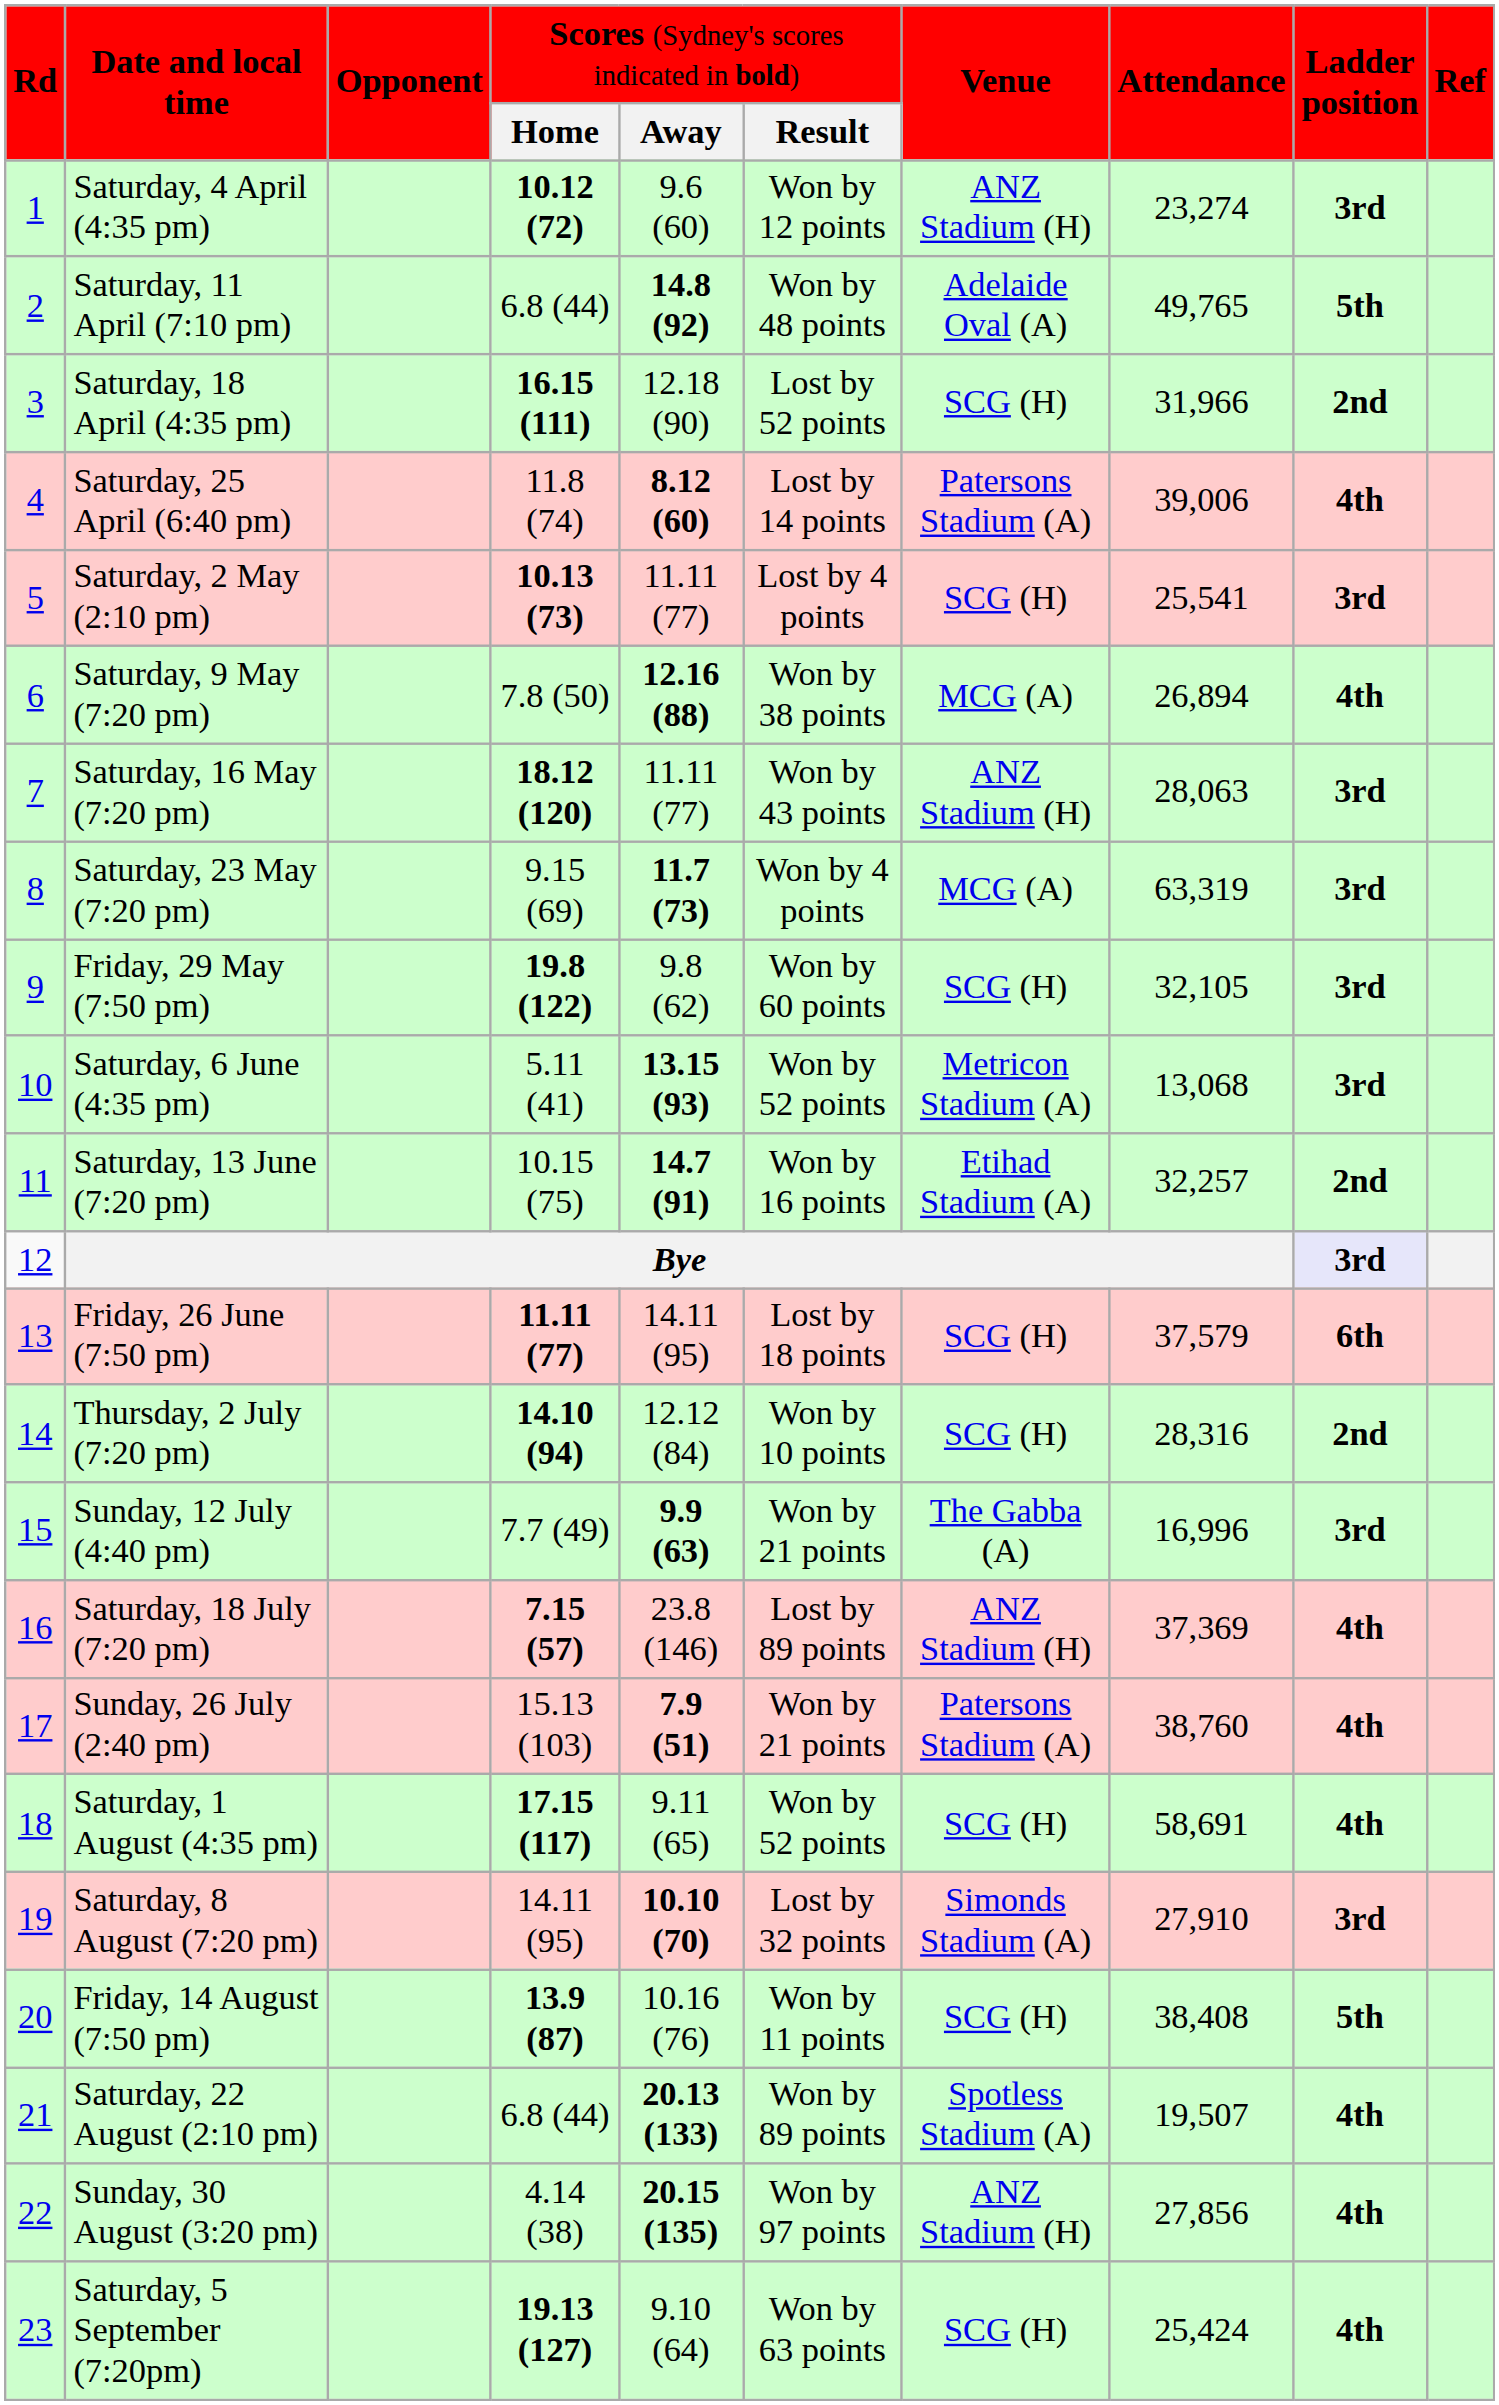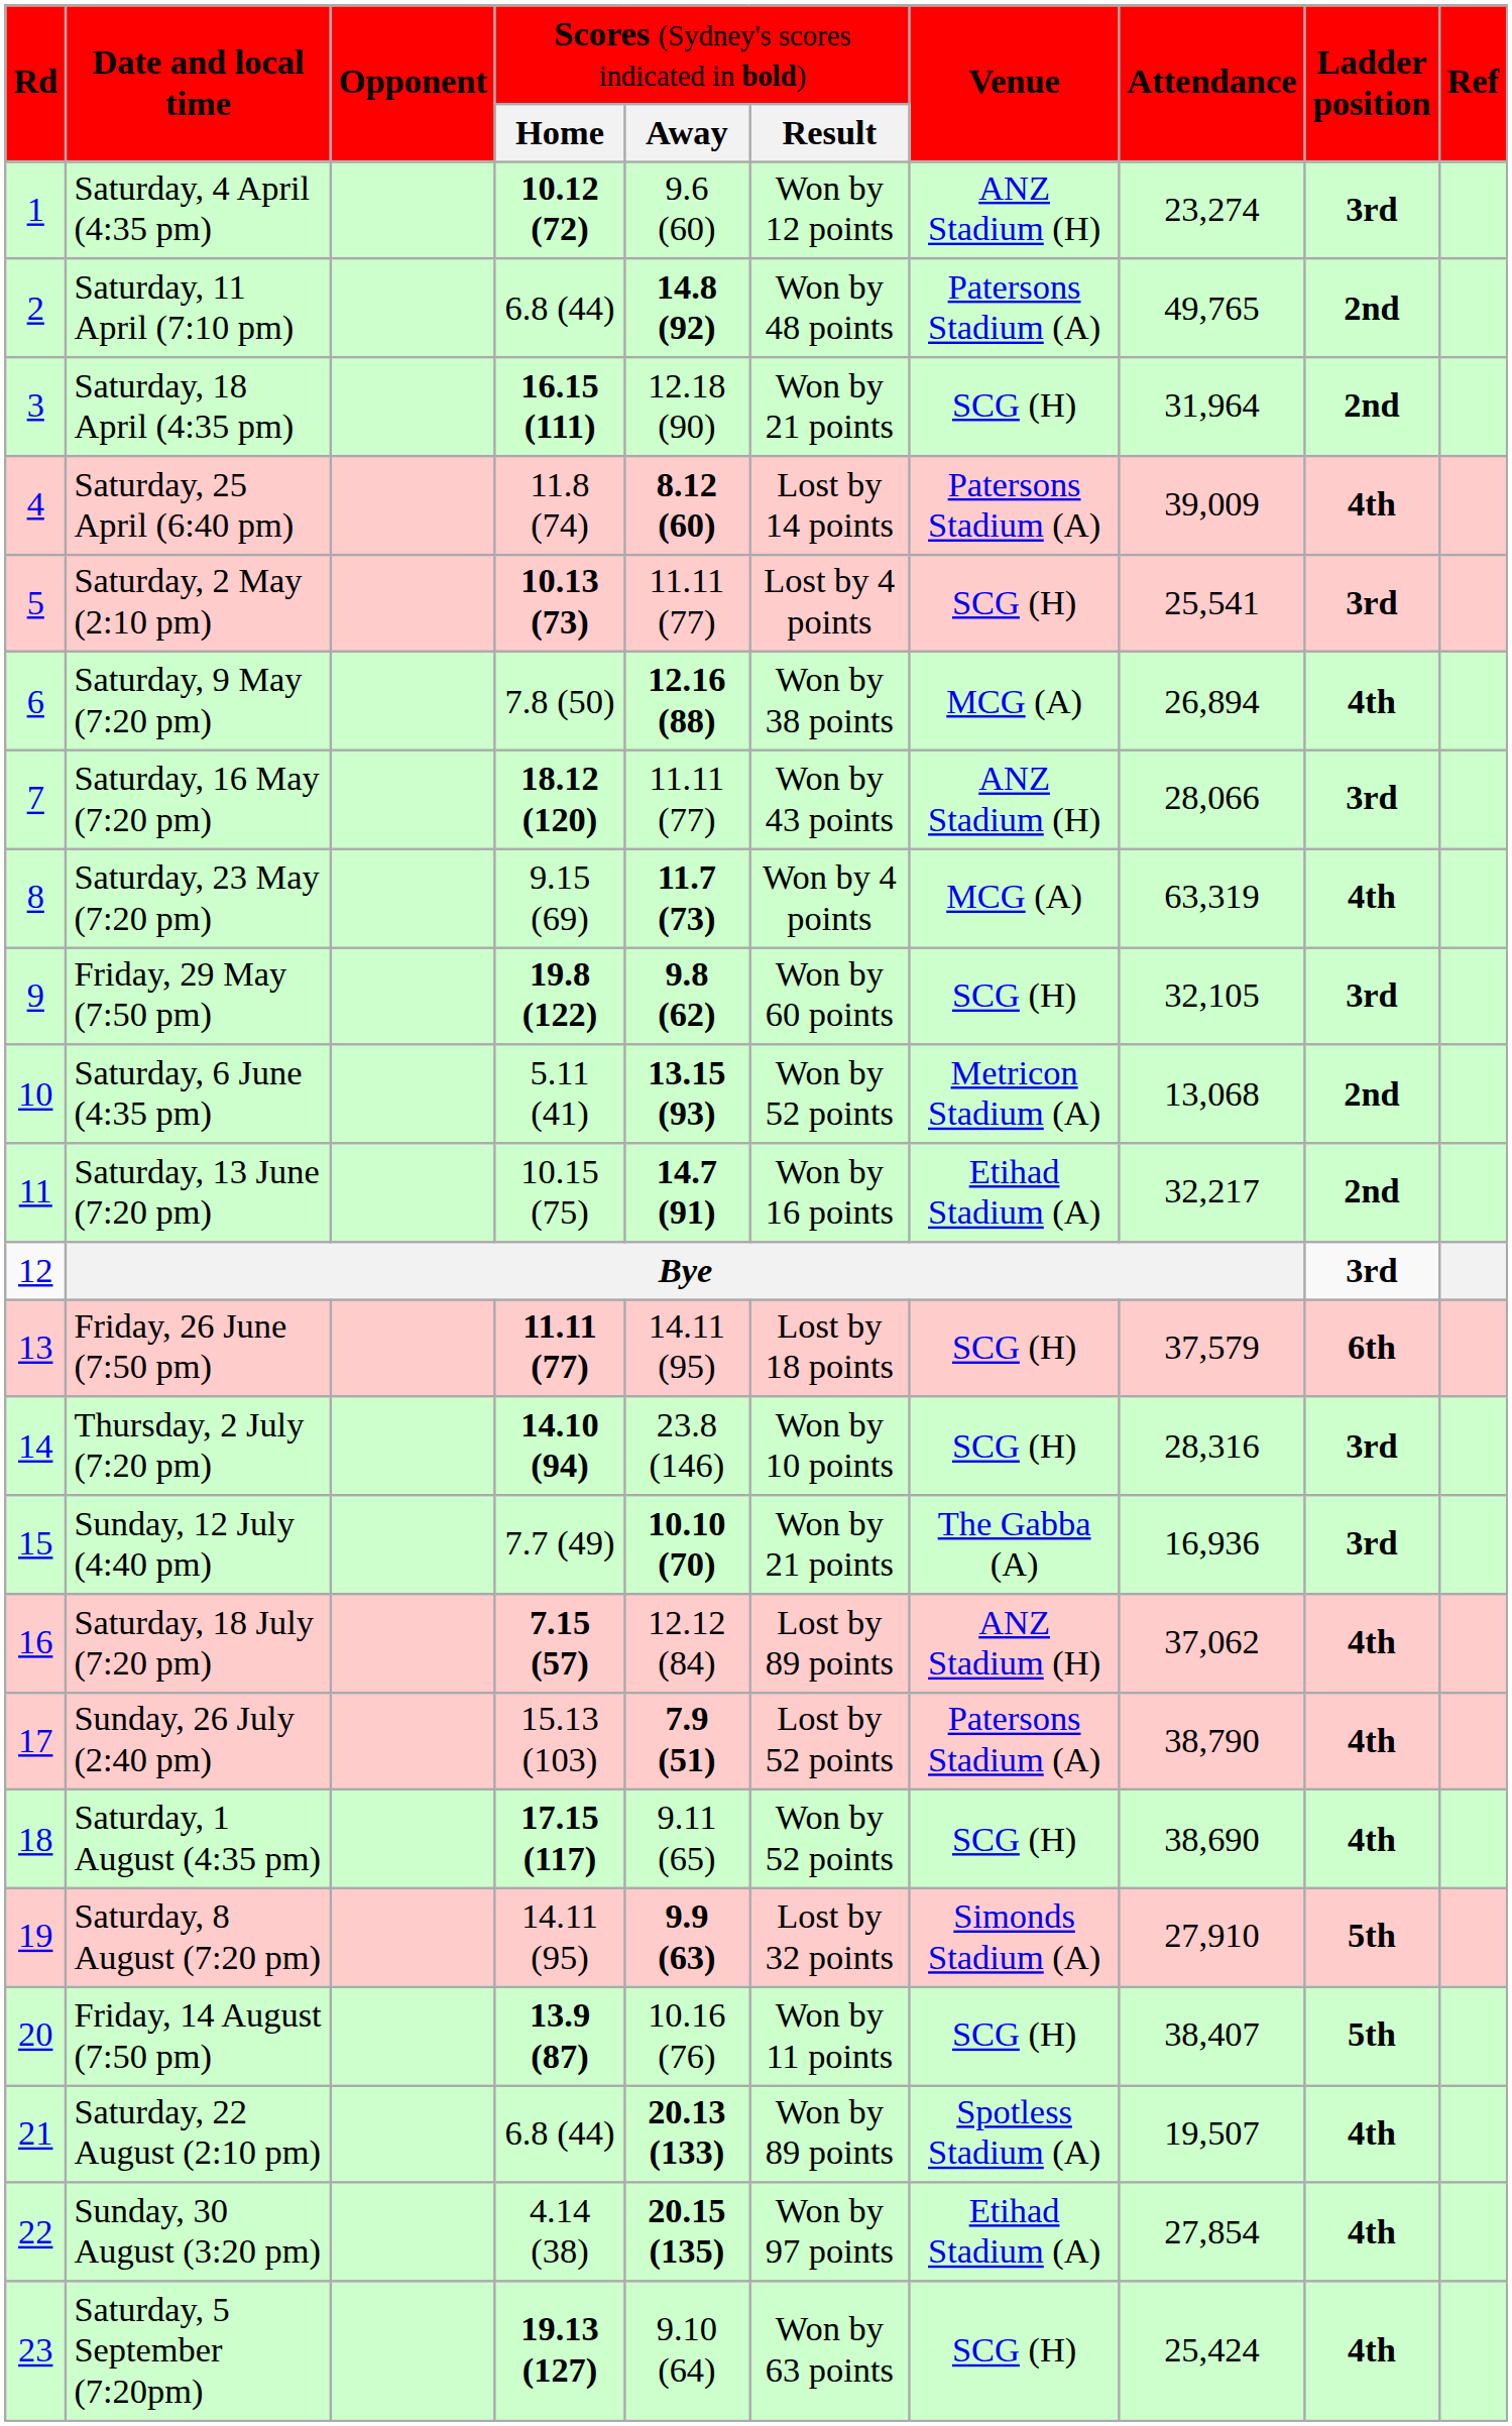 <table class="wikitable" style="font-size:90%; text-align:center; width: 100%; margin-left: auto; margin-right: auto;">
 <tr style="background:#FF0000;">
 <td rowspan=2><span><strong>Rd</strong></span></td>
 <td rowspan=2><span><strong>Date and local time</strong></span></td>
 <td rowspan=2><span><strong>Opponent</strong></span></td>
 <td colspan=3><span><strong>Scores</strong> <small>(Sydney's scores indicated in <strong>bold</strong>)</small></span></td>
 <td rowspan=2><span><strong>Venue</strong></span></td>
 <td rowspan=2><span><strong>Attendance</strong></span></td>
 <td rowspan=2><span><strong>Ladder<br>position</strong></span></td>
 <td rowspan=2><span><strong>Ref</strong></span></td>
 </tr>
 <tr>
 <th><span>Home</span></th>
 <th><span>Away</span></th>
 <th><span>Result</span></th>
 </tr>
 <tr style="background:#cfc;">
 <td><a href='#'>1</a></td>
 <td align=left>Saturday, 4 April (4:35 pm)</td>
 <td align=left></td>
 <td><strong>10.12 (72)</strong></td>
 <td>9.6 (60)</td>
 <td>Won by 12 points</td>
 <td><a href='#'>ANZ Stadium</a> (H)</td>
 <td>23,274</td>
 <td><strong>3rd</strong></td>
 <td></td>
 </tr>
 <tr style="background:#cfc;">
 <td><a href='#'>2</a></td>
 <td align=left>Saturday, 11 April (7:10 pm)</td>
 <td align=left></td>
 <td>6.8 (44)</td>
 <td><strong>14.8 (92)</strong></td>
 <td>Won by 48 points</td>
-<td><a href='#'>Adelaide Oval</a> (A)</td>
+<td><a href='#'>Patersons Stadium</a> (A)</td>
 <td>49,765</td>
-<td><strong>5th</strong></td>
+<td><strong>2nd</strong></td>
 <td></td>
 </tr>
 <tr style="background:#cfc;">
 <td><a href='#'>3</a></td>
 <td align=left>Saturday, 18 April (4:35 pm)</td>
 <td align=left></td>
 <td><strong>16.15 (111)</strong></td>
 <td>12.18 (90)</td>
-<td>Lost by 52 points</td>
+<td>Won by 21 points</td>
 <td><a href='#'>SCG</a> (H)</td>
-<td>31,966</td>
+<td>31,964</td>
 <td><strong>2nd</strong></td>
 <td></td>
 </tr>
 <tr style="background:#fcc;">
 <td><a href='#'>4</a></td>
 <td align=left>Saturday, 25 April (6:40 pm)</td>
 <td align=left></td>
 <td>11.8 (74)</td>
 <td><strong>8.12 (60)</strong></td>
 <td>Lost by 14 points</td>
 <td><a href='#'>Patersons Stadium</a> (A)</td>
-<td>39,006</td>
+<td>39,009</td>
 <td><strong>4th</strong></td>
 <td></td>
 </tr>
 <tr style="background:#fcc;">
 <td><a href='#'>5</a></td>
 <td align=left>Saturday, 2 May (2:10 pm)</td>
 <td align=left></td>
 <td><strong>10.13 (73)</strong></td>
 <td>11.11 (77)</td>
 <td>Lost by 4 points</td>
 <td><a href='#'>SCG</a> (H)</td>
 <td>25,541</td>
 <td><strong>3rd</strong></td>
 <td></td>
 </tr>
 <tr style="background:#cfc;">
 <td><a href='#'>6</a></td>
 <td align=left>Saturday, 9 May (7:20 pm)</td>
 <td align=left></td>
 <td>7.8 (50)</td>
 <td><strong>12.16 (88)</strong></td>
 <td>Won by 38 points</td>
 <td><a href='#'>MCG</a> (A)</td>
 <td>26,894</td>
 <td><strong>4th</strong></td>
 <td></td>
 </tr>
 <tr style="background:#cfc;">
 <td><a href='#'>7</a></td>
 <td align=left>Saturday, 16 May (7:20 pm)</td>
 <td align=left></td>
 <td><strong>18.12 (120)</strong></td>
 <td>11.11 (77)</td>
 <td>Won by 43 points</td>
 <td><a href='#'>ANZ Stadium</a> (H)</td>
-<td>28,063</td>
+<td>28,066</td>
 <td><strong>3rd</strong></td>
 <td></td>
 </tr>
 <tr style="background:#cfc;">
 <td><a href='#'>8</a></td>
 <td align=left>Saturday, 23 May (7:20 pm)</td>
 <td align=left></td>
 <td>9.15 (69)</td>
 <td><strong>11.7 (73)</strong></td>
 <td>Won by 4 points</td>
 <td><a href='#'>MCG</a> (A)</td>
 <td>63,319</td>
-<td><strong>3rd</strong></td>
+<td><strong>4th</strong></td>
 <td></td>
 </tr>
 <tr style="background:#cfc;">
 <td><a href='#'>9</a></td>
 <td align=left>Friday, 29 May (7:50 pm)</td>
 <td align=left></td>
 <td><strong>19.8 (122)</strong></td>
-<td>9.8 (62)</td>
+<td><strong>9.8 (62)</strong></td>
 <td>Won by 60 points</td>
 <td><a href='#'>SCG</a> (H)</td>
 <td>32,105</td>
 <td><strong>3rd</strong></td>
 <td></td>
 </tr>
 <tr style="background:#cfc;">
 <td><a href='#'>10</a></td>
 <td align=left>Saturday, 6 June (4:35 pm)</td>
 <td align=left></td>
 <td>5.11 (41)</td>
 <td><strong>13.15 (93)</strong></td>
 <td>Won by 52 points</td>
 <td><a href='#'>Metricon Stadium</a> (A)</td>
 <td>13,068</td>
-<td><strong>3rd</strong></td>
+<td><strong>2nd</strong></td>
 <td></td>
 </tr>
 <tr style="background:#cfc;">
 <td><a href='#'>11</a></td>
 <td align=left>Saturday, 13 June (7:20 pm)</td>
 <td align=left></td>
 <td>10.15 (75)</td>
 <td><strong>14.7 (91)</strong></td>
 <td>Won by 16 points</td>
 <td><a href='#'>Etihad Stadium</a> (A)</td>
-<td>32,257</td>
+<td>32,217</td>
 <td><strong>2nd</strong></td>
 <td></td>
 </tr>
 <tr>
 <td><a href='#'>12</a></td>
 <th colspan=7><span><em>Bye</em></span></th>
-<td style="background: lavender;"><strong>3rd</strong></td>
+<td><strong>3rd</strong></td>
 <th colspan=1></th>
 </tr>
 <tr style="background:#fcc;">
 <td><a href='#'>13</a></td>
 <td align=left>Friday, 26 June (7:50 pm)</td>
 <td align=left></td>
 <td><strong>11.11 (77)</strong></td>
 <td>14.11 (95)</td>
 <td>Lost by 18 points</td>
 <td><a href='#'>SCG</a> (H)</td>
 <td>37,579</td>
 <td><strong>6th</strong></td>
 <td></td>
 </tr>
 <tr style="background:#cfc;">
 <td><a href='#'>14</a></td>
 <td align=left>Thursday, 2 July (7:20 pm)</td>
 <td align=left></td>
 <td><strong>14.10 (94)</strong></td>
-<td>12.12 (84)</td>
+<td>23.8 (146)</td>
 <td>Won by 10 points</td>
 <td><a href='#'>SCG</a> (H)</td>
 <td>28,316</td>
-<td><strong>2nd</strong></td>
+<td><strong>3rd</strong></td>
 <td></td>
 </tr>
 <tr style="background:#cfc;">
 <td><a href='#'>15</a></td>
 <td align=left>Sunday, 12 July (4:40 pm)</td>
 <td align=left></td>
 <td>7.7 (49)</td>
-<td><strong>9.9 (63)</strong></td>
+<td><strong>10.10 (70)</strong></td>
 <td>Won by 21 points</td>
 <td><a href='#'>The Gabba</a> (A)</td>
-<td>16,996</td>
+<td>16,936</td>
 <td><strong>3rd</strong></td>
 <td></td>
 </tr>
 <tr style="background:#fcc;">
 <td><a href='#'>16</a></td>
 <td align=left>Saturday, 18 July (7:20 pm)</td>
 <td align=left></td>
 <td><strong>7.15 (57)</strong></td>
-<td>23.8 (146)</td>
+<td>12.12 (84)</td>
 <td>Lost by 89 points</td>
 <td><a href='#'>ANZ Stadium</a> (H)</td>
-<td>37,369</td>
+<td>37,062</td>
 <td><strong>4th</strong></td>
 <td></td>
 </tr>
 <tr style="background:#fcc;">
 <td><a href='#'>17</a></td>
 <td align=left>Sunday, 26 July (2:40 pm)</td>
 <td align=left></td>
 <td>15.13 (103)</td>
 <td><strong>7.9 (51)</strong></td>
-<td>Won by 21 points</td>
+<td>Lost by 52 points</td>
 <td><a href='#'>Patersons Stadium</a> (A)</td>
-<td>38,760</td>
+<td>38,790</td>
 <td><strong>4th</strong></td>
 <td></td>
 </tr>
 <tr style="background:#cfc;">
 <td><a href='#'>18</a></td>
 <td align=left>Saturday, 1 August (4:35 pm)</td>
 <td align=left></td>
 <td><strong>17.15 (117)</strong></td>
 <td>9.11 (65)</td>
 <td>Won by 52 points</td>
 <td><a href='#'>SCG</a> (H)</td>
-<td>58,691</td>
+<td>38,690</td>
 <td><strong>4th</strong></td>
 <td></td>
 </tr>
 <tr style="background:#fcc;">
 <td><a href='#'>19</a></td>
 <td align=left>Saturday, 8 August (7:20 pm)</td>
 <td align=left></td>
 <td>14.11 (95)</td>
-<td><strong>10.10 (70)</strong></td>
+<td><strong>9.9 (63)</strong></td>
 <td>Lost by 32 points</td>
 <td><a href='#'>Simonds Stadium</a> (A)</td>
 <td>27,910</td>
-<td><strong>3rd</strong></td>
+<td><strong>5th</strong></td>
 <td></td>
 </tr>
 <tr style="background:#cfc;">
 <td><a href='#'>20</a></td>
 <td align=left>Friday, 14 August (7:50 pm)</td>
 <td align=left></td>
 <td><strong>13.9 (87)</strong></td>
 <td>10.16 (76)</td>
 <td>Won by 11 points</td>
 <td><a href='#'>SCG</a> (H)</td>
-<td>38,408</td>
+<td>38,407</td>
 <td><strong>5th</strong></td>
 <td></td>
 </tr>
 <tr style="background:#cfc;">
 <td><a href='#'>21</a></td>
 <td align=left>Saturday, 22 August (2:10 pm)</td>
 <td align=left></td>
 <td>6.8 (44)</td>
 <td><strong>20.13 (133)</strong></td>
 <td>Won by 89 points</td>
 <td><a href='#'>Spotless Stadium</a> (A)</td>
 <td>19,507</td>
 <td><strong>4th</strong></td>
 <td></td>
 </tr>
 <tr style="background:#cfc;">
 <td><a href='#'>22</a></td>
 <td align=left>Sunday, 30 August (3:20 pm)</td>
 <td align=left></td>
 <td>4.14 (38)</td>
 <td><strong>20.15 (135)</strong></td>
 <td>Won by 97 points</td>
-<td><a href='#'>ANZ Stadium</a> (H)</td>
-<td>27,856</td>
+<td><a href='#'>Etihad Stadium</a> (A)</td>
+<td>27,854</td>
 <td><strong>4th</strong></td>
 <td></td>
 </tr>
 <tr style="background:#cfc;">
 <td><a href='#'>23</a></td>
 <td align=left>Saturday, 5 September (7:20pm)</td>
 <td align=left></td>
 <td><strong>19.13 (127)</strong></td>
 <td>9.10 (64)</td>
 <td>Won by 63 points</td>
 <td><a href='#'>SCG</a> (H)</td>
 <td>25,424</td>
 <td><strong>4th</strong></td>
 <td></td>
 </tr>
 </table>
